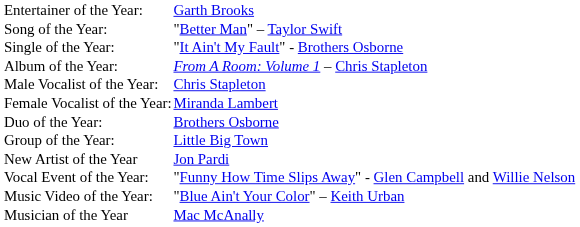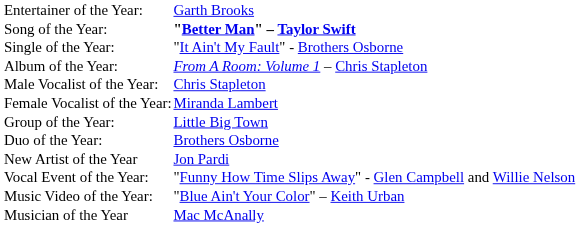 <table cellspacing="0" border="0" cellpadding="1">
 <tr>
 <td>Entertainer of the Year:</td>
 <td><a href='#'>Garth Brooks</a></td>
 </tr>
 <tr>
 <td>Song of the Year:</td>
-<td>"<a href='#'>Better Man</a>" – <a href='#'>Taylor Swift</a></td>
+<td><strong>"<a href='#'>Better Man</a>" – <a href='#'>Taylor Swift</a></strong></td>
 </tr>
 <tr>
 <td>Single of the Year:</td>
 <td>"<a href='#'>It Ain't My Fault</a>" - <a href='#'>Brothers Osborne</a></td>
 </tr>
 <tr>
 <td>Album of the Year:</td>
 <td><em><a href='#'>From A Room: Volume 1</a></em> – <a href='#'>Chris Stapleton</a></td>
 </tr>
 <tr>
 <td>Male Vocalist of the Year:</td>
 <td><a href='#'>Chris Stapleton</a></td>
 </tr>
 <tr>
 <td>Female Vocalist of the Year:</td>
 <td><a href='#'>Miranda Lambert</a></td>
 </tr>
 <tr>
+<td>Group of the Year:</td>
+<td><a href='#'>Little Big Town</a></td>
+</tr>
+<tr>
 <td>Duo of the Year:</td>
 <td><a href='#'>Brothers Osborne</a></td>
-</tr>
-<tr>
-<td>Group of the Year:</td>
-<td><a href='#'>Little Big Town</a></td>
 </tr>
 <tr>
 <td>New Artist of the Year</td>
 <td><a href='#'>Jon Pardi</a></td>
 </tr>
 <tr>
 <td>Vocal Event of the Year:</td>
 <td>"<a href='#'>Funny How Time Slips Away</a>" - <a href='#'>Glen Campbell</a> and <a href='#'>Willie Nelson</a></td>
 </tr>
 <tr>
 <td>Music Video of the Year:</td>
 <td>"<a href='#'>Blue Ain't Your Color</a>" – <a href='#'>Keith Urban</a></td>
 </tr>
 <tr>
 <td>Musician of the Year</td>
 <td><a href='#'>Mac McAnally</a></td>
 </tr>
 </table>
